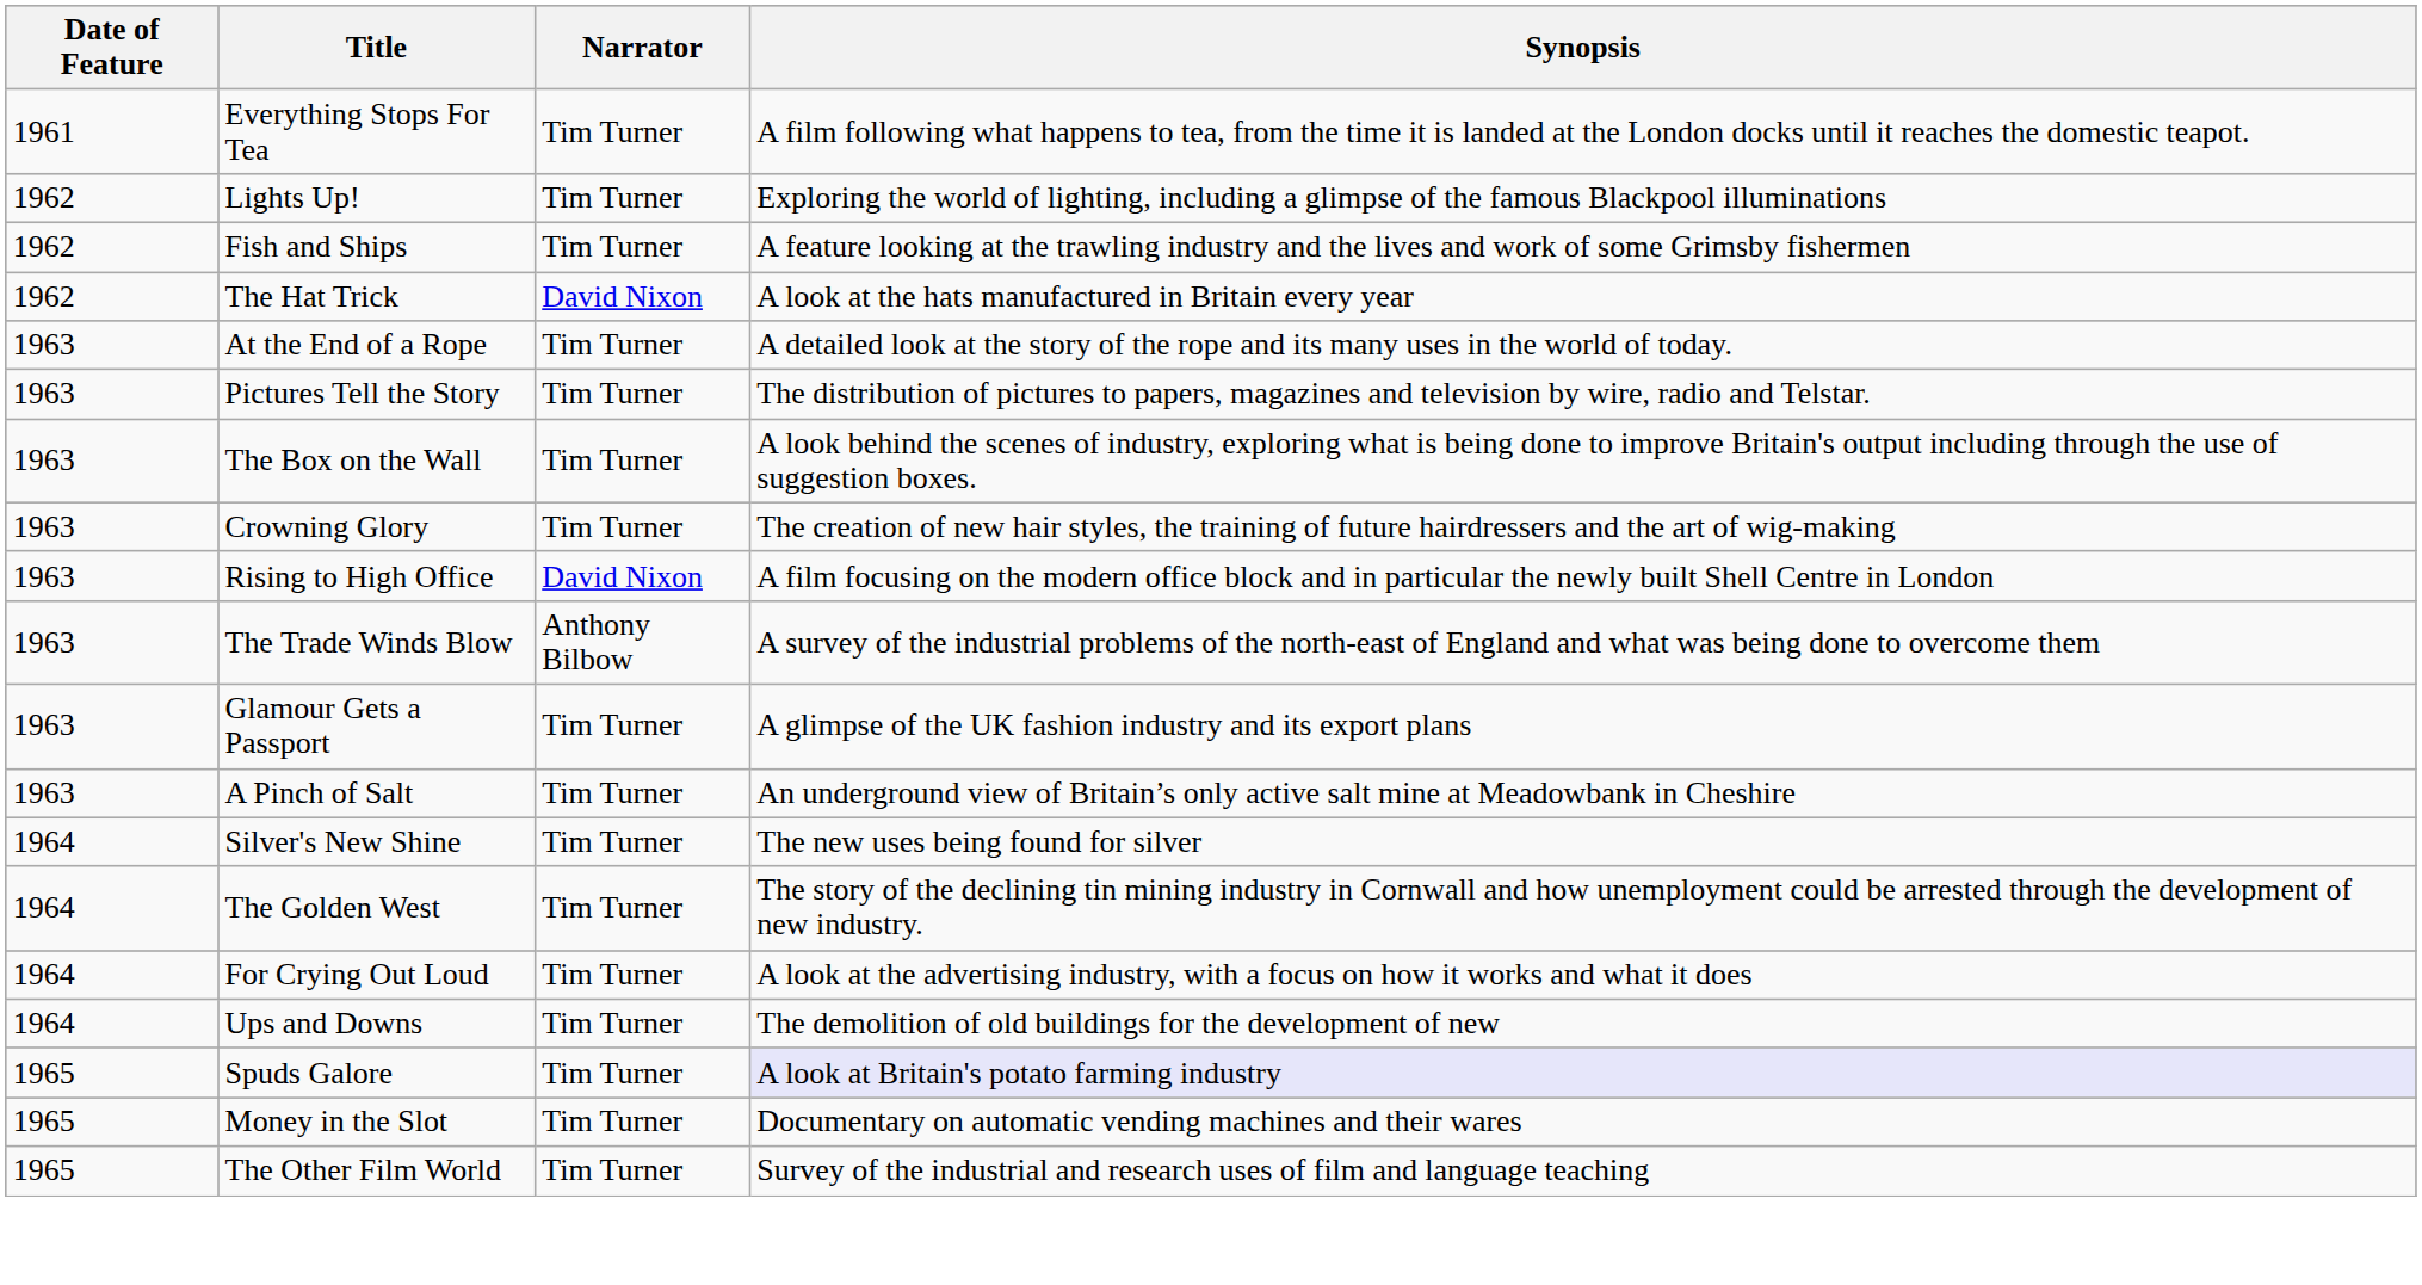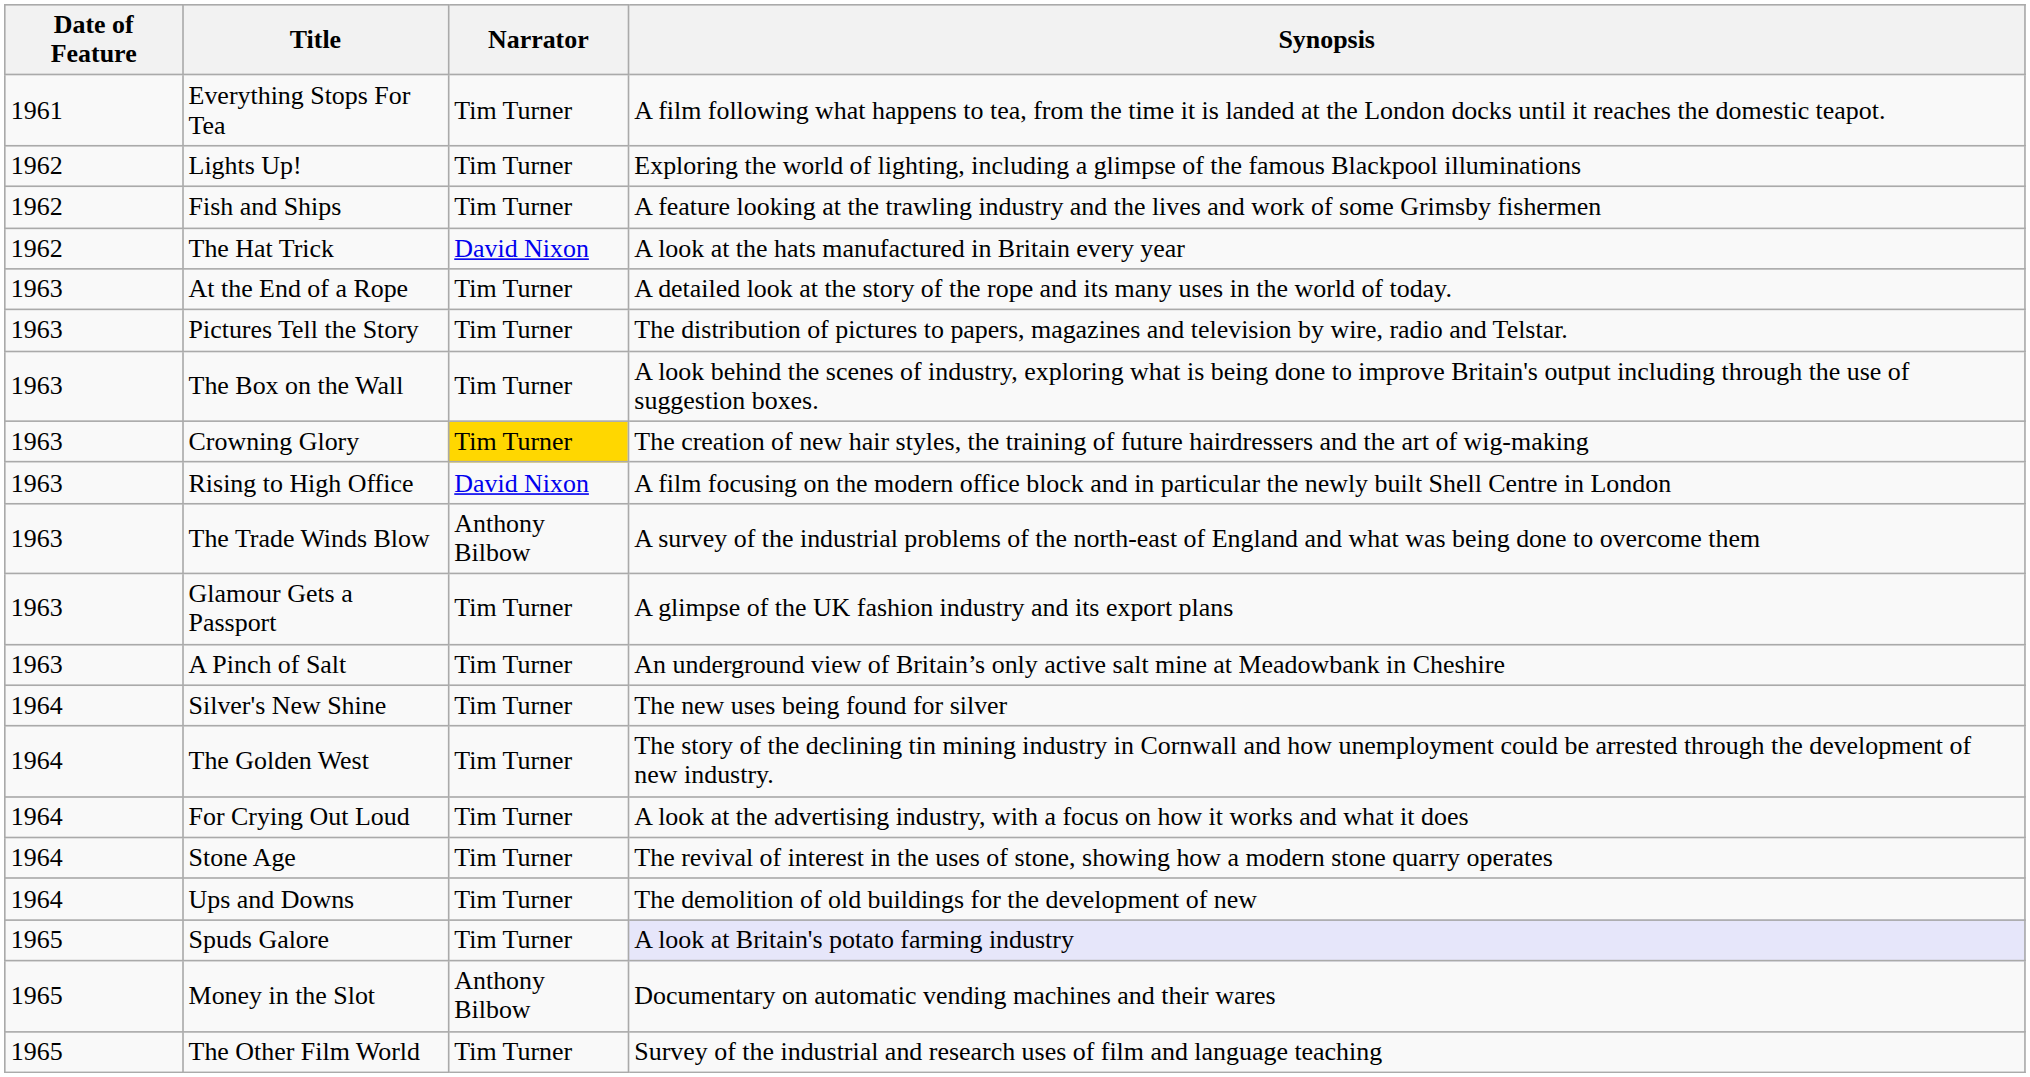 <table class="wikitable">
 <tr>
 <th>Date of Feature</th>
 <th>Title</th>
 <th>Narrator</th>
 <th>Synopsis</th>
 </tr>
 <tr>
 <td>1961</td>
 <td>Everything Stops For Tea</td>
 <td>Tim Turner</td>
 <td>A film following what happens to tea, from the time it is landed at the London docks until it reaches the domestic teapot.</td>
 </tr>
 <tr>
 <td>1962</td>
 <td>Lights Up!</td>
 <td>Tim Turner</td>
 <td>Exploring the world of lighting, including a glimpse of the famous Blackpool illuminations</td>
 </tr>
 <tr>
 <td>1962</td>
 <td>Fish and Ships</td>
 <td>Tim Turner</td>
 <td>A feature looking at the trawling industry and the lives and work of some Grimsby fishermen</td>
 </tr>
 <tr>
 <td>1962</td>
 <td>The Hat Trick</td>
 <td><a href='#'>David Nixon</a></td>
 <td>A look at the hats manufactured in Britain every year</td>
 </tr>
 <tr>
 <td>1963</td>
 <td>At the End of a Rope</td>
 <td>Tim Turner</td>
 <td>A detailed look at the story of the rope and its many uses in the world of today.</td>
 </tr>
 <tr>
 <td>1963</td>
 <td>Pictures Tell the Story</td>
 <td>Tim Turner</td>
 <td>The distribution of pictures to papers, magazines and television by wire, radio and Telstar.</td>
 </tr>
 <tr>
 <td>1963</td>
 <td>The Box on the Wall</td>
 <td>Tim Turner</td>
 <td>A look behind the scenes of industry, exploring what is being done to improve Britain's output including through the use of suggestion boxes.</td>
 </tr>
 <tr>
 <td>1963</td>
 <td>Crowning Glory</td>
-<td>Tim Turner</td>
+<td style="background: gold;">Tim Turner</td>
 <td>The creation of new hair styles, the training of future hairdressers and the art of wig-making</td>
 </tr>
 <tr>
 <td>1963</td>
 <td>Rising to High Office</td>
 <td><a href='#'>David Nixon</a></td>
 <td>A film focusing on the modern office block and in particular the newly built Shell Centre in London</td>
 </tr>
 <tr>
 <td>1963</td>
 <td>The Trade Winds Blow</td>
 <td>Anthony  Bilbow</td>
 <td>A survey of the industrial problems of the north-east of England and what was being done to overcome them</td>
 </tr>
 <tr>
 <td>1963</td>
 <td>Glamour Gets a Passport</td>
 <td>Tim Turner</td>
 <td>A glimpse of the UK fashion industry and its export plans</td>
 </tr>
 <tr>
 <td>1963</td>
 <td>A Pinch of Salt</td>
 <td>Tim Turner</td>
 <td>An underground view of Britain’s only active salt mine at Meadowbank in Cheshire</td>
 </tr>
 <tr>
 <td>1964</td>
 <td>Silver's New Shine</td>
 <td>Tim Turner</td>
 <td>The new uses being found for silver</td>
 </tr>
 <tr>
 <td>1964</td>
 <td>The Golden West</td>
 <td>Tim Turner</td>
 <td>The story of the declining tin mining industry in Cornwall and how unemployment could be arrested through the development of new industry.</td>
 </tr>
 <tr>
 <td>1964</td>
 <td>For Crying Out Loud</td>
 <td>Tim Turner</td>
 <td>A look at the advertising industry, with a focus on how it works and what it does</td>
 </tr>
 <tr>
 <td>1964</td>
+<td>Stone Age</td>
+<td>Tim Turner</td>
+<td>The revival of interest in the uses of stone, showing how a modern stone quarry operates</td>
+</tr>
+<tr>
+<td>1964</td>
 <td>Ups and Downs</td>
 <td>Tim Turner</td>
 <td>The demolition of old buildings for the development of new</td>
 </tr>
 <tr>
 <td>1965</td>
 <td>Spuds Galore</td>
 <td>Tim Turner</td>
 <td style="background: lavender;">A look at Britain's potato farming industry</td>
 </tr>
 <tr>
 <td>1965</td>
 <td>Money in the Slot</td>
-<td>Tim Turner</td>
+<td>Anthony  Bilbow</td>
 <td>Documentary on automatic vending machines and their wares</td>
 </tr>
 <tr>
 <td>1965</td>
 <td>The Other Film World</td>
 <td>Tim Turner</td>
 <td>Survey of the industrial and research uses of film and language teaching</td>
 </tr>
 </table>
